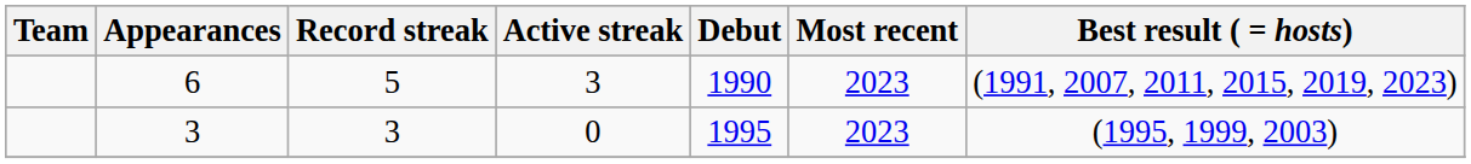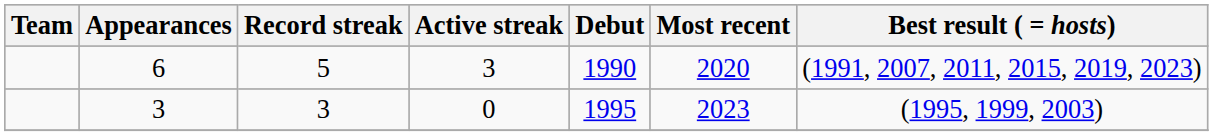 <table class="wikitable sortable" style="text-align: center">
 <tr>
 <th>Team</th>
 <th>Appearances</th>
 <th>Record streak</th>
 <th>Active streak</th>
 <th>Debut</th>
 <th>Most recent</th>
 <th>Best result (<em> = hosts</em>)</th>
 </tr>
 <tr>
 <td align=left></td>
 <td>6</td>
 <td>5</td>
 <td>3</td>
 <td><a href='#'>1990</a></td>
-<td><a href='#'>2023</a></td>
+<td><a href='#'>2020</a></td>
 <td> (<a href='#'>1991</a>, <a href='#'>2007</a>, <a href='#'>2011</a>, <a href='#'>2015</a>, <a href='#'>2019</a>, <a href='#'>2023</a>)</td>
 </tr>
 <tr>
 <td align=left></td>
 <td>3</td>
 <td>3</td>
 <td>0</td>
 <td><a href='#'>1995</a></td>
 <td><a href='#'>2023</a></td>
 <td> (<a href='#'>1995</a>, <a href='#'>1999</a>, <a href='#'>2003</a>)</td>
 </tr>
 <tr>
 </tr>
 </table>
